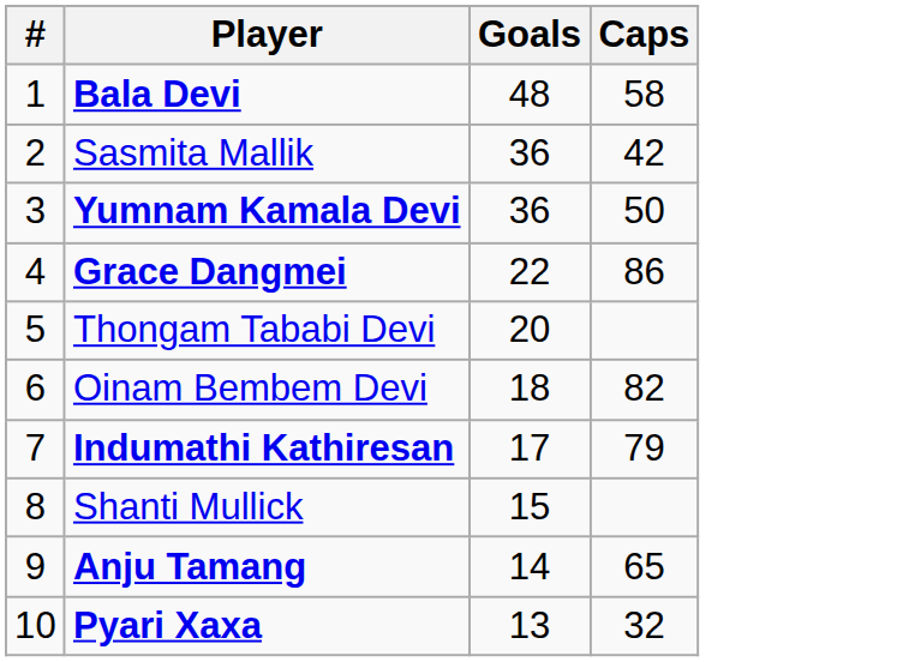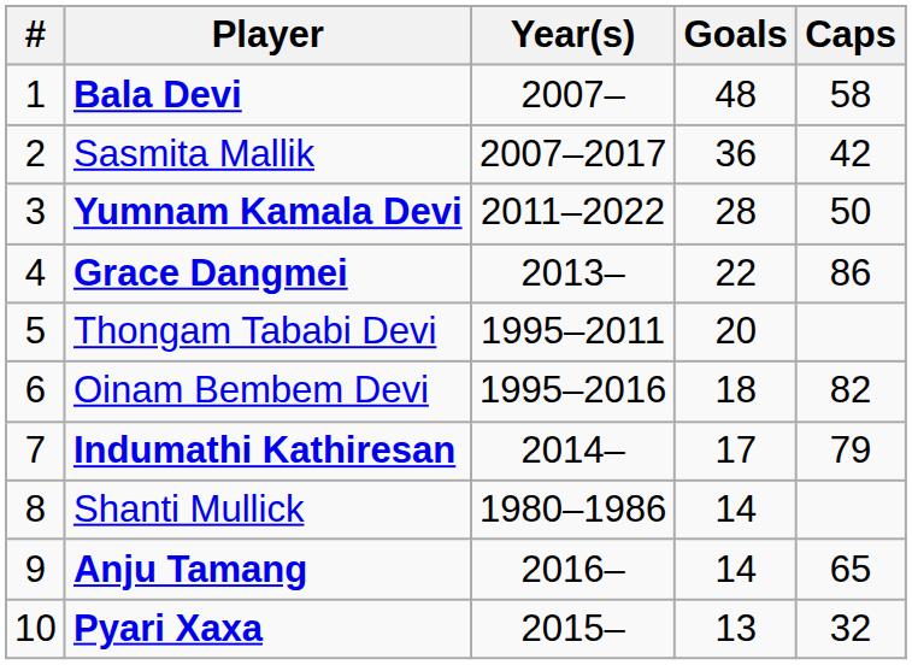 <table class="wikitable sortable" style="text-align:center">
 <tr>
 <th width =>#</th>
 <th width =>Player</th>
+<th width =>Year(s)</th>
 <th width =>Goals</th>
 <th width =>Caps</th>
 </tr>
 <tr>
 <td>1</td>
 <td align=left><strong><a href='#'>Bala Devi</a></strong></td>
+<td>2007–</td>
 <td>48</td>
 <td>58</td>
 </tr>
 <tr>
 <td>2</td>
 <td align=left><a href='#'>Sasmita Mallik</a></td>
+<td>2007–2017</td>
 <td>36</td>
 <td>42</td>
 </tr>
 <tr>
 <td>3</td>
 <td align=left><strong><a href='#'>Yumnam Kamala Devi</a></strong></td>
-<td>36</td>
+<td>2011–2022</td>
+<td>28</td>
 <td>50</td>
 </tr>
 <tr>
 <td>4</td>
 <td align=left><strong><a href='#'>Grace Dangmei</a></strong></td>
+<td>2013–</td>
 <td>22</td>
 <td>86</td>
 </tr>
 <tr>
 <td>5</td>
 <td align=left><a href='#'>Thongam Tababi Devi</a></td>
+<td>1995–2011</td>
 <td>20</td>
 <td></td>
 </tr>
 <tr>
 <td>6</td>
 <td align=left><a href='#'>Oinam Bembem Devi</a></td>
+<td>1995–2016</td>
 <td>18</td>
 <td>82</td>
 </tr>
 <tr>
 <td>7</td>
 <td align=left><strong><a href='#'>Indumathi Kathiresan</a></strong></td>
+<td>2014–</td>
 <td>17</td>
 <td>79</td>
 </tr>
 <tr>
 <td>8</td>
 <td align=left><a href='#'>Shanti Mullick</a></td>
-<td>15</td>
+<td>1980–1986</td>
+<td>14</td>
 <td></td>
 </tr>
 <tr>
 <td>9</td>
 <td align=left><strong><a href='#'>Anju Tamang</a></strong></td>
+<td>2016–</td>
 <td>14</td>
 <td>65</td>
 </tr>
 <tr>
 <td>10</td>
 <td align=left><strong><a href='#'>Pyari Xaxa</a></strong></td>
+<td>2015–</td>
 <td>13</td>
 <td>32</td>
 </tr>
 </table>
